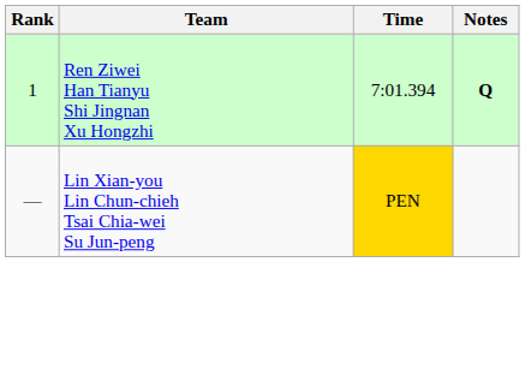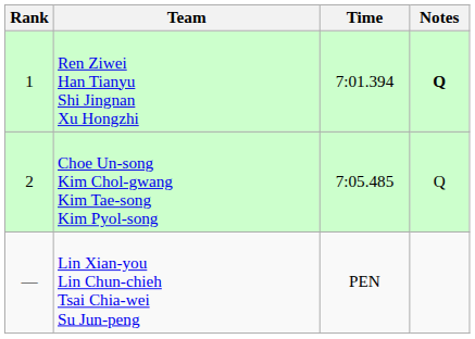 <table class=wikitable style="text-align:center">
 <tr>
 <th width=40>Rank</th>
 <th width=250>Team</th>
 <th width=80>Time</th>
 <th width=50>Notes</th>
 </tr>
 <tr bgcolor="ccffcc">
 <td>1</td>
 <td align=left><br><a href='#'>Ren Ziwei</a><br><a href='#'>Han Tianyu</a><br><a href='#'>Shi Jingnan</a><br><a href='#'>Xu Hongzhi</a></td>
 <td>7:01.394</td>
 <td><strong>Q</strong></td>
 </tr>
+<tr bgcolor="ccffcc">
+<td>2</td>
+<td align=left><br><a href='#'>Choe Un-song</a><br><a href='#'>Kim Chol-gwang</a><br><a href='#'>Kim Tae-song</a><br><a href='#'>Kim Pyol-song</a></td>
+<td>7:05.485</td>
+<td>Q</td>
+</tr>
 <tr>
 <td>—</td>
 <td align=left><br><a href='#'>Lin Xian-you</a><br><a href='#'>Lin Chun-chieh</a><br><a href='#'>Tsai Chia-wei</a><br><a href='#'>Su Jun-peng</a></td>
-<td style="background: gold;">PEN</td>
+<td>PEN</td>
 <td></td>
 </tr>
 </table>
